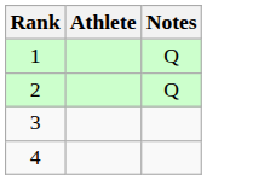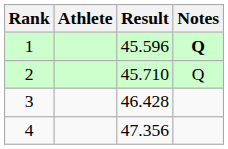 <table class="wikitable" style="text-align:center">
 <tr>
 <th>Rank</th>
 <th>Athlete</th>
+<th>Result</th>
 <th>Notes</th>
 </tr>
 <tr bgcolor=ccffcc>
 <td>1</td>
 <td align=left></td>
-<td>Q</td>
+<td>45.596</td>
+<td><strong>Q</strong></td>
 </tr>
 <tr bgcolor=ccffcc>
 <td>2</td>
 <td align=left></td>
+<td>45.710</td>
 <td>Q</td>
 </tr>
 <tr>
 <td>3</td>
 <td align=left></td>
+<td>46.428</td>
 <td></td>
 </tr>
 <tr>
 <td>4</td>
 <td align=left></td>
+<td>47.356</td>
 <td></td>
 </tr>
 </table>
